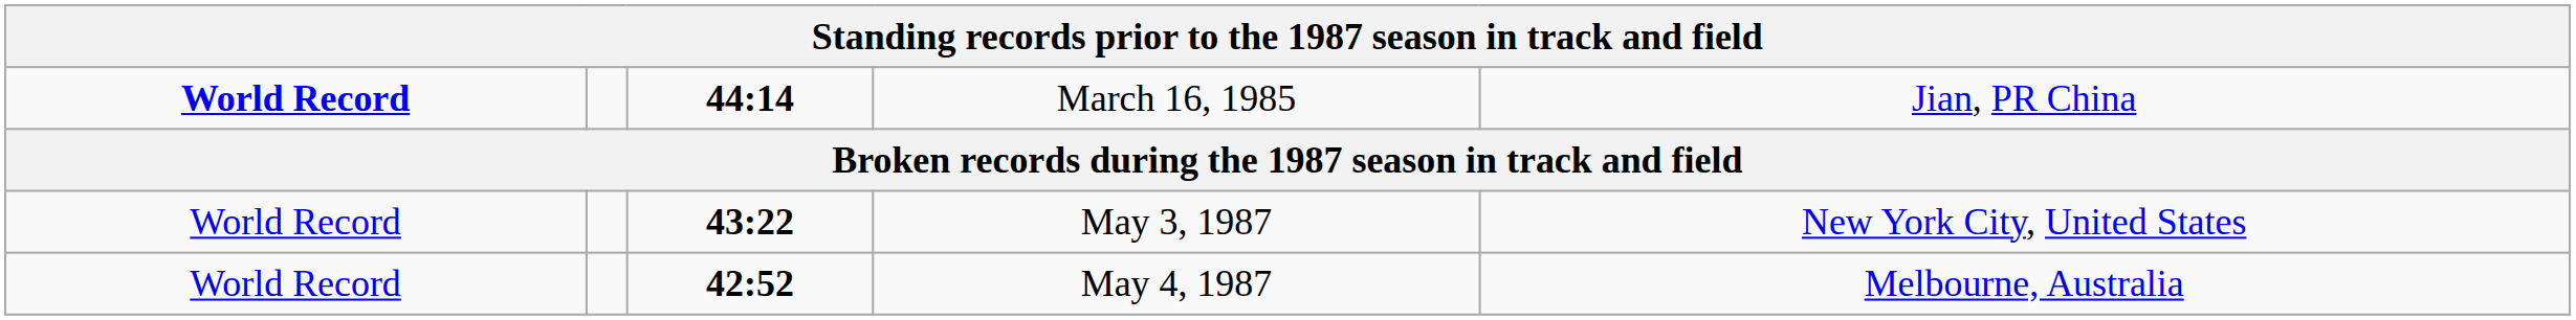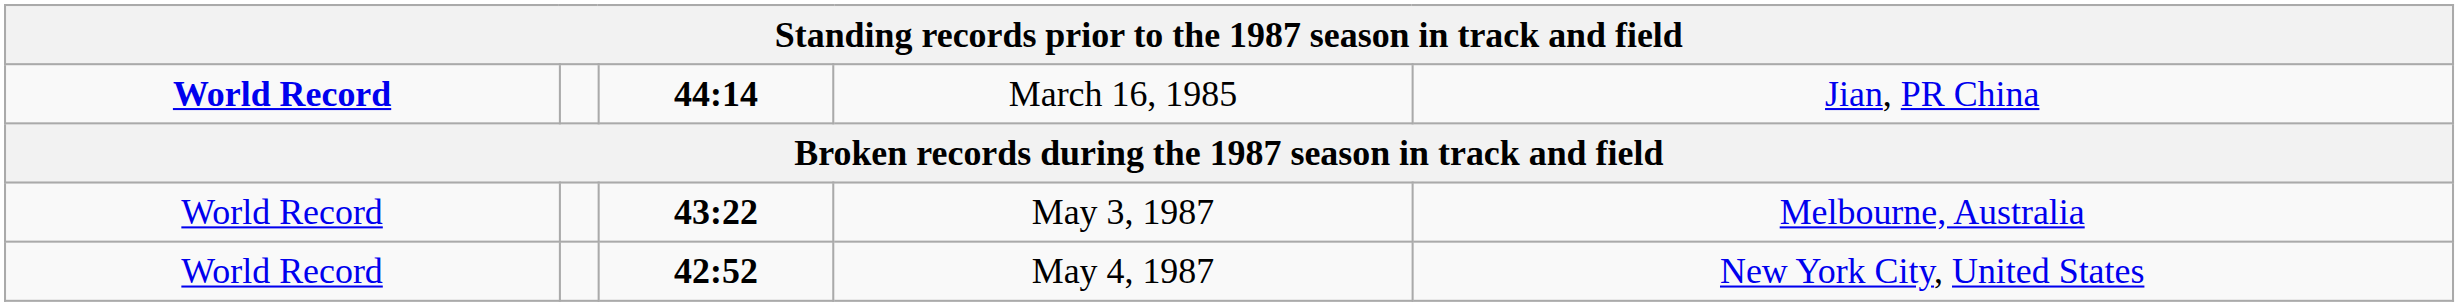 <table class="wikitable" style=" text-align:center; font-size:110%;" width="95%">
 <tr>
 <th colspan="5">Standing records prior to the 1987 season in track and field</th>
 </tr>
 <tr>
 <td><strong><a href='#'>World Record</a></strong></td>
 <td></td>
 <td><strong>44:14</strong></td>
 <td>March 16, 1985</td>
 <td> <a href='#'>Jian</a>, <a href='#'>PR China</a></td>
 </tr>
 <tr>
 <th colspan="5">Broken records during the 1987 season in track and field</th>
 </tr>
 <tr>
 <td><a href='#'>World Record</a></td>
 <td></td>
 <td><strong>43:22</strong></td>
 <td>May 3, 1987</td>
-<td> <a href='#'>New York City</a>, <a href='#'>United States</a></td>
+<td> <a href='#'>Melbourne, Australia</a></td>
 </tr>
 <tr>
 <td><a href='#'>World Record</a></td>
 <td></td>
 <td><strong>42:52</strong></td>
 <td>May 4, 1987</td>
-<td> <a href='#'>Melbourne, Australia</a></td>
+<td> <a href='#'>New York City</a>, <a href='#'>United States</a></td>
 </tr>
 </table>
